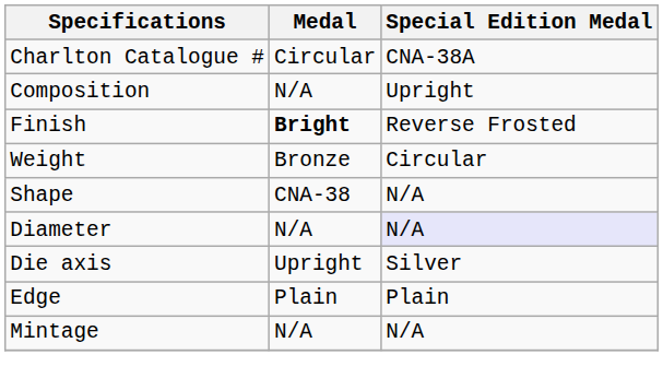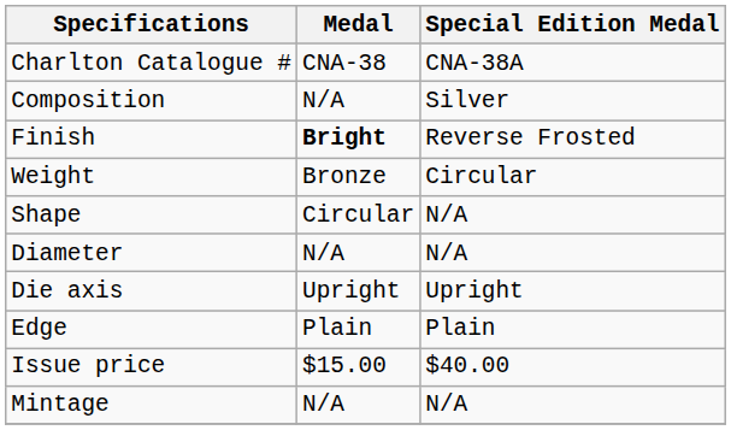 <table class="wikitable">
 <tr>
 <th>Specifications</th>
 <th>Medal</th>
 <th>Special Edition Medal</th>
 </tr>
 <tr>
 <td>Charlton Catalogue #</td>
-<td>Circular</td>
+<td>CNA-38</td>
 <td>CNA-38A</td>
 </tr>
 <tr>
 <td>Composition</td>
 <td>N/A</td>
-<td>Upright</td>
+<td>Silver</td>
 </tr>
 <tr>
 <td>Finish</td>
 <td><strong>Bright</strong></td>
 <td>Reverse Frosted</td>
 </tr>
 <tr>
 <td>Weight</td>
 <td>Bronze</td>
 <td>Circular</td>
 </tr>
 <tr>
 <td>Shape</td>
-<td>CNA-38</td>
+<td>Circular</td>
 <td>N/A</td>
 </tr>
 <tr>
 <td>Diameter</td>
 <td>N/A</td>
-<td style="background: lavender;">N/A</td>
+<td>N/A</td>
 </tr>
 <tr>
 <td>Die axis</td>
 <td>Upright</td>
-<td>Silver</td>
+<td>Upright</td>
 </tr>
 <tr>
 <td>Edge</td>
 <td>Plain</td>
 <td>Plain</td>
+</tr>
+<tr>
+<td>Issue price</td>
+<td>$15.00</td>
+<td>$40.00</td>
 </tr>
 <tr>
 <td>Mintage</td>
 <td>N/A</td>
 <td>N/A</td>
 </tr>
 <tr>
 </tr>
 </table>
